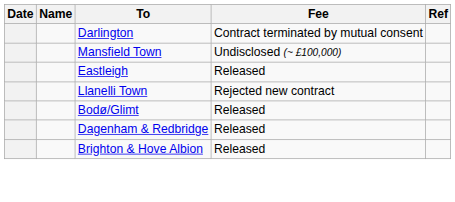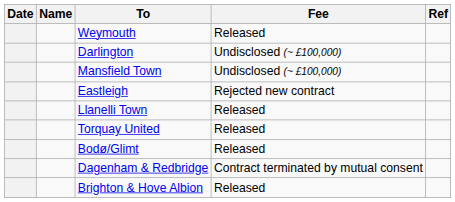 <table class="wikitable sortable plainrowheaders">
 <tr>
 <th scope=col>Date</th>
 <th scope=col>Name</th>
 <th scope=col>To</th>
 <th scope=col>Fee</th>
 <th scope=col class=unsortable>Ref</th>
 </tr>
 <tr>
 <th scope=row></th>
 <td></td>
+<td><a href='#'>Weymouth</a></td>
+<td>Released</td>
+<td style="text-align:center"></td>
+</tr>
+<tr>
+<th scope=row></th>
+<td></td>
 <td><a href='#'>Darlington</a></td>
-<td>Contract terminated by mutual consent</td>
+<td>Undisclosed <small><em> (~ £100,000)</em></small></td>
 <td style="text-align:center"></td>
 </tr>
 <tr>
 <th scope=row></th>
 <td></td>
 <td><a href='#'>Mansfield Town</a></td>
 <td>Undisclosed <small><em> (~ £100,000)</em></small></td>
 <td style="text-align:center"></td>
 </tr>
 <tr>
 <th scope=row></th>
 <td></td>
 <td><a href='#'>Eastleigh</a></td>
+<td>Rejected new contract</td>
+<td style="text-align:center"></td>
+</tr>
+<tr>
+<th scope=row></th>
+<td></td>
+<td><a href='#'>Llanelli Town</a></td>
 <td>Released</td>
 <td style="text-align:center"></td>
 </tr>
 <tr>
 <th scope=row></th>
 <td></td>
-<td><a href='#'>Llanelli Town</a></td>
-<td>Rejected new contract</td>
+<td><a href='#'>Torquay United</a></td>
+<td>Released</td>
 <td style="text-align:center"></td>
 </tr>
 <tr>
 <th scope=row></th>
 <td></td>
 <td><a href='#'>Bodø/Glimt</a></td>
 <td>Released</td>
 <td style="text-align:center"></td>
 </tr>
 <tr>
 <th scope=row></th>
 <td></td>
 <td><a href='#'>Dagenham & Redbridge</a></td>
-<td>Released</td>
+<td>Contract terminated by mutual consent</td>
 <td style="text-align:center"></td>
 </tr>
 <tr>
 <th scope=row></th>
 <td></td>
 <td><a href='#'>Brighton & Hove Albion</a></td>
 <td>Released</td>
 <td style="text-align:center"></td>
 </tr>
 </table>
